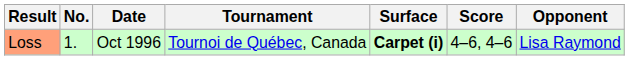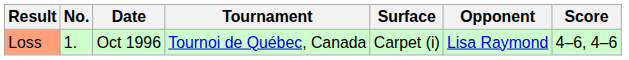 <table class="sortable wikitable">
 <tr>
 <th>Result</th>
 <th>No.</th>
 <th>Date</th>
 <th>Tournament</th>
 <th>Surface</th>
+<th>Opponent</th>
 <th>Score</th>
-<th>Opponent</th>
 </tr>
 <tr bgcolor=#CCFFCC>
 <td style="background:#ffa07a;">Loss</td>
 <td>1.</td>
 <td>Oct 1996</td>
 <td><a href='#'>Tournoi de Québec</a>, Canada</td>
-<td><strong>Carpet (i)</strong></td>
+<td>Carpet (i)</td>
+<td> <a href='#'>Lisa Raymond</a></td>
 <td>4–6, 4–6</td>
-<td> <a href='#'>Lisa Raymond</a></td>
 </tr>
 </table>
